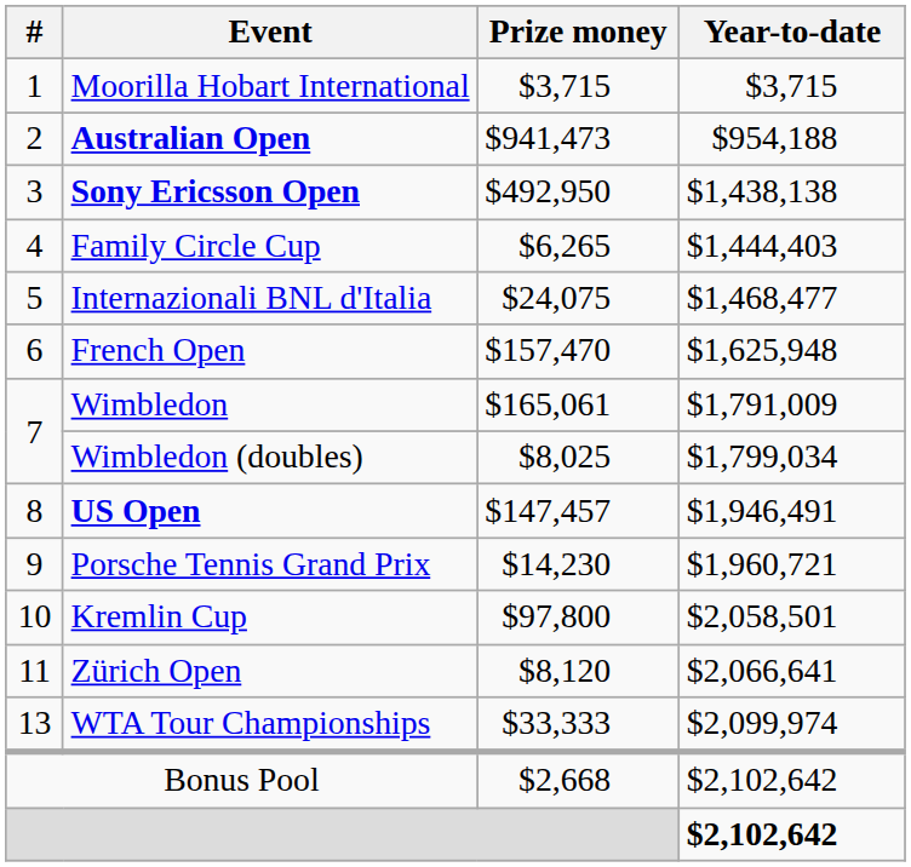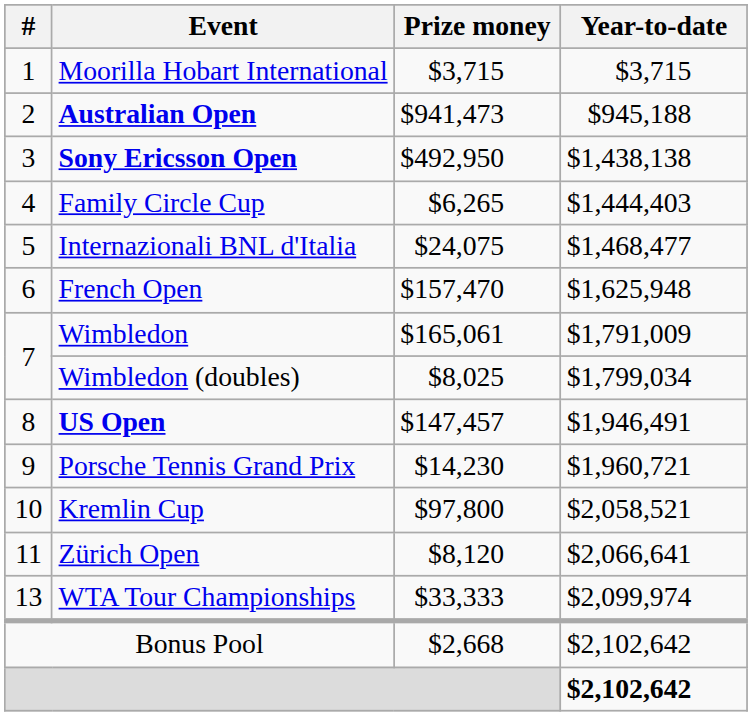 <table class="wikitable sortable" align=center>
 <tr>
 <th width=20>#</th>
 <th>Event</th>
 <th>Prize money</th>
 <th>Year-to-date</th>
 </tr>
 <tr>
 <td align=center>1</td>
 <td><a href='#'>Moorilla Hobart International</a></td>
 <td align=right style="padding-right: 2em">$3,715</td>
 <td align=right style="padding-right: 2em">$3,715</td>
 </tr>
 <tr>
 <td align=center>2</td>
 <td><strong><a href='#'>Australian Open</a></strong></td>
 <td align=right style="padding-right: 2em">$941,473</td>
-<td align=right style="padding-right: 2em">$954,188</td>
+<td align=right style="padding-right: 2em">$945,188</td>
 </tr>
 <tr>
 <td align=center>3</td>
 <td><strong><a href='#'>Sony Ericsson Open</a></strong></td>
 <td align=right style="padding-right: 2em">$492,950</td>
 <td align=right style="padding-right: 2em">$1,438,138</td>
 </tr>
 <tr>
 <td align=center>4</td>
 <td><a href='#'>Family Circle Cup</a></td>
 <td align=right style="padding-right: 2em">$6,265</td>
 <td align=right style="padding-right: 2em">$1,444,403</td>
 </tr>
 <tr>
 <td align=center>5</td>
 <td><a href='#'>Internazionali BNL d'Italia</a></td>
 <td align=right style="padding-right: 2em">$24,075</td>
 <td align=right style="padding-right: 2em">$1,468,477</td>
 </tr>
 <tr>
 <td align=center>6</td>
 <td><a href='#'>French Open</a></td>
 <td align=right style="padding-right: 2em">$157,470</td>
 <td align=right style="padding-right: 2em">$1,625,948</td>
 </tr>
 <tr>
 <td align=center rowspan=2>7</td>
 <td><a href='#'>Wimbledon</a></td>
 <td align=right style="padding-right: 2em">$165,061</td>
 <td align=right style="padding-right: 2em">$1,791,009</td>
 </tr>
 <tr>
 <td><a href='#'>Wimbledon</a> (doubles)</td>
 <td align=right style="padding-right: 2em">$8,025</td>
 <td align=right style="padding-right: 2em">$1,799,034</td>
 </tr>
 <tr>
 <td align=center>8</td>
 <td><strong><a href='#'>US Open</a></strong></td>
 <td align=right style="padding-right: 2em">$147,457</td>
 <td align=right style="padding-right: 2em">$1,946,491</td>
 </tr>
 <tr>
 <td align=center>9</td>
 <td><a href='#'>Porsche Tennis Grand Prix</a></td>
 <td align=right style="padding-right: 2em">$14,230</td>
 <td align=right style="padding-right: 2em">$1,960,721</td>
 </tr>
 <tr>
 <td align=center>10</td>
 <td><a href='#'>Kremlin Cup</a></td>
 <td align=right style="padding-right: 2em">$97,800</td>
-<td align=right style="padding-right: 2em">$2,058,501</td>
+<td align=right style="padding-right: 2em">$2,058,521</td>
 </tr>
 <tr>
 <td align=center>11</td>
 <td><a href='#'>Zürich Open</a></td>
 <td align=right style="padding-right: 2em">$8,120</td>
 <td align=right style="padding-right: 2em">$2,066,641</td>
 </tr>
 <tr>
 <td align=center>13</td>
 <td><a href='#'>WTA Tour Championships</a></td>
 <td align=right style="padding-right: 2em">$33,333</td>
 <td align=right style="padding-right: 2em">$2,099,974</td>
 </tr>
 <tr style="text-align:center;border-top:3px solid darkgrey">
 <td colspan=2>Bonus Pool</td>
 <td align=right style="padding-right: 2em">$2,668</td>
 <td align=right style="padding-right: 2em">$2,102,642</td>
 </tr>
 <tr class="sortbottom">
 <td colspan=3 bgcolor=#DCDCDC></td>
 <td align=right style="padding-right: 2em"><strong>$2,102,642</strong></td>
 </tr>
 </table>
